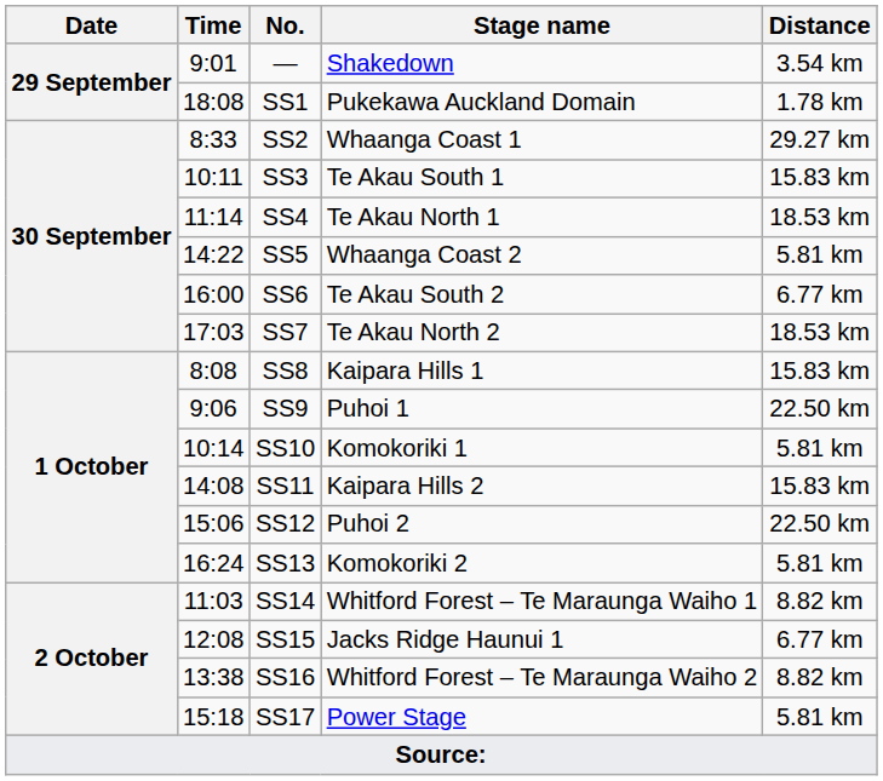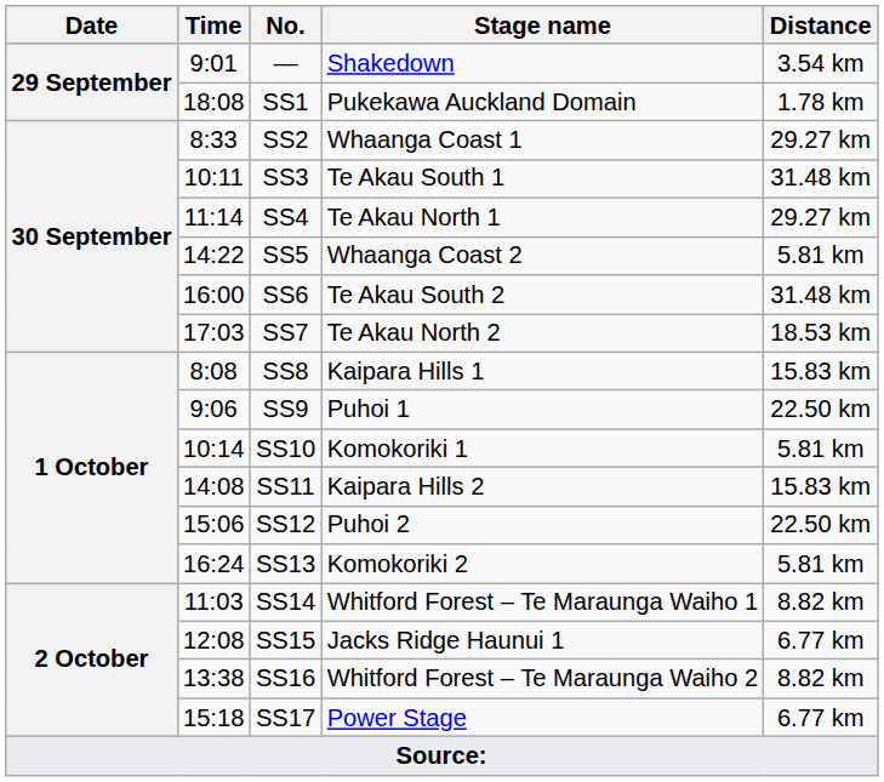 <table class="wikitable" style="font-size: 85%;">
 <tr>
 <th>Date</th>
 <th>Time</th>
 <th>No.</th>
 <th>Stage name</th>
 <th>Distance</th>
 </tr>
 <tr>
 <th rowspan="2">29 September</th>
 <td align="center">9:01</td>
 <td align="center">—</td>
 <td><a href='#'>Shakedown</a></td>
 <td align="center">3.54 km</td>
 </tr>
 <tr>
 <td align="center">18:08</td>
 <td align="center">SS1</td>
 <td>Pukekawa Auckland Domain</td>
 <td align="center">1.78 km</td>
 </tr>
 <tr>
 <th rowspan="6">30 September</th>
 <td align="center">8:33</td>
 <td align="center">SS2</td>
 <td>Whaanga Coast 1</td>
 <td align="center">29.27 km</td>
 </tr>
 <tr>
 <td align="center">10:11</td>
 <td align="center">SS3</td>
 <td>Te Akau South 1</td>
-<td align="center">15.83 km</td>
+<td align="center">31.48 km</td>
 </tr>
 <tr>
 <td align="center">11:14</td>
 <td align="center">SS4</td>
 <td>Te Akau North 1</td>
-<td align="center">18.53 km</td>
+<td align="center">29.27 km</td>
 </tr>
 <tr>
 <td align="center">14:22</td>
 <td align="center">SS5</td>
 <td>Whaanga Coast 2</td>
 <td align="center">5.81 km</td>
 </tr>
 <tr>
 <td align="center">16:00</td>
 <td align="center">SS6</td>
 <td>Te Akau South 2</td>
-<td align="center">6.77 km</td>
+<td align="center">31.48 km</td>
 </tr>
 <tr>
 <td align="center">17:03</td>
 <td align="center">SS7</td>
 <td>Te Akau North 2</td>
 <td align="center">18.53 km</td>
 </tr>
 <tr>
 <th rowspan="6">1 October</th>
 <td align="center">8:08</td>
 <td align="center">SS8</td>
 <td>Kaipara Hills 1</td>
 <td align="center">15.83 km</td>
 </tr>
 <tr>
 <td align="center">9:06</td>
 <td align="center">SS9</td>
 <td>Puhoi 1</td>
 <td align="center">22.50 km</td>
 </tr>
 <tr>
 <td align="center">10:14</td>
 <td align="center">SS10</td>
 <td>Komokoriki 1</td>
 <td align="center">5.81 km</td>
 </tr>
 <tr>
 <td align="center">14:08</td>
 <td align="center">SS11</td>
 <td>Kaipara Hills 2</td>
 <td align="center">15.83 km</td>
 </tr>
 <tr>
 <td align="center">15:06</td>
 <td align="center">SS12</td>
 <td>Puhoi 2</td>
 <td align="center">22.50 km</td>
 </tr>
 <tr>
 <td align="center">16:24</td>
 <td align="center">SS13</td>
 <td>Komokoriki 2</td>
 <td align="center">5.81 km</td>
 </tr>
 <tr>
 <th rowspan="4">2 October</th>
 <td align="center">11:03</td>
 <td align="center">SS14</td>
 <td>Whitford Forest – Te Maraunga Waiho 1</td>
 <td align="center">8.82 km</td>
 </tr>
 <tr>
 <td align="center">12:08</td>
 <td align="center">SS15</td>
 <td>Jacks Ridge Haunui 1</td>
 <td align="center">6.77 km</td>
 </tr>
 <tr>
 <td align="center">13:38</td>
 <td align="center">SS16</td>
 <td>Whitford Forest – Te Maraunga Waiho 2</td>
 <td align="center">8.82 km</td>
 </tr>
 <tr>
 <td align="center">15:18</td>
 <td align="center">SS17</td>
 <td><a href='#'>Power Stage</a></td>
-<td align="center">5.81 km</td>
+<td align="center">6.77 km</td>
 </tr>
 <tr>
 <td colspan="5" style="background-color:#EAECF0;text-align:center"><strong>Source:</strong></td>
 </tr>
 </table>
